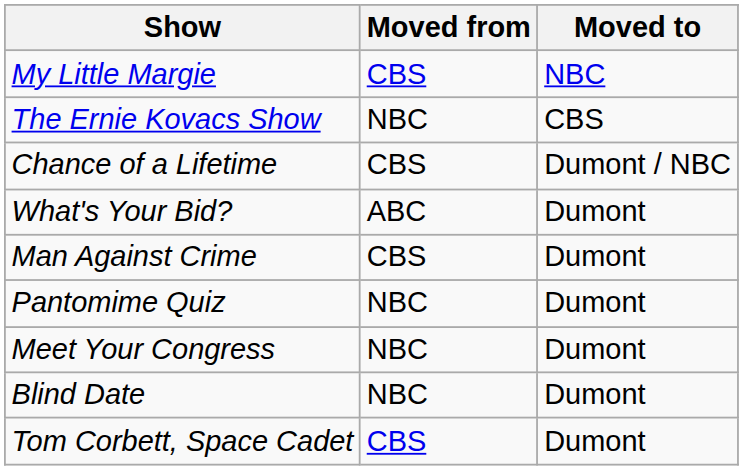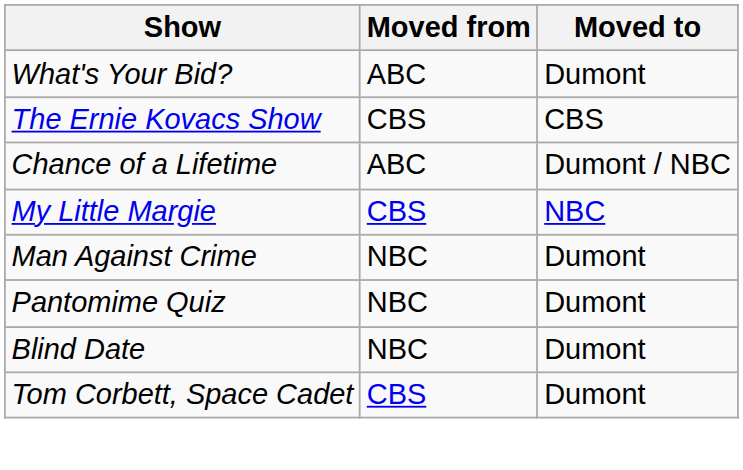 <table class="wikitable">
 <tr>
 <th>Show</th>
 <th>Moved from</th>
 <th>Moved to</th>
 </tr>
 <tr>
+<td><em>What's Your Bid?</em></td>
+<td>ABC</td>
+<td>Dumont</td>
+</tr>
+<tr>
+<td><em><a href='#'>The Ernie Kovacs Show</a></em></td>
+<td>CBS</td>
+<td>CBS</td>
+</tr>
+<tr>
+<td><em>Chance  of a Lifetime</em></td>
+<td>ABC</td>
+<td>Dumont / NBC</td>
+</tr>
+<tr>
 <td><em><a href='#'>My Little Margie</a></em></td>
 <td><a href='#'>CBS</a></td>
 <td><a href='#'>NBC</a></td>
 </tr>
 <tr>
-<td><em><a href='#'>The Ernie Kovacs Show</a></em></td>
+<td><em>Man Against Crime</em></td>
 <td>NBC</td>
-<td>CBS</td>
-</tr>
-<tr>
-<td><em>Chance  of a Lifetime</em></td>
-<td>CBS</td>
-<td>Dumont / NBC</td>
-</tr>
-<tr>
-<td><em>What's Your Bid?</em></td>
-<td>ABC</td>
-<td>Dumont</td>
-</tr>
-<tr>
-<td><em>Man Against Crime</em></td>
-<td>CBS</td>
 <td>Dumont</td>
 </tr>
 <tr>
 <td><em>Pantomime Quiz</em></td>
-<td>NBC</td>
-<td>Dumont</td>
-</tr>
-<tr>
-<td><em>Meet Your Congress</em></td>
 <td>NBC</td>
 <td>Dumont</td>
 </tr>
 <tr>
 <td><em>Blind Date</em></td>
 <td>NBC</td>
 <td>Dumont</td>
 </tr>
 <tr>
 <td><em>Tom Corbett, Space Cadet</em></td>
 <td><a href='#'>CBS</a></td>
 <td>Dumont</td>
 </tr>
 </table>
